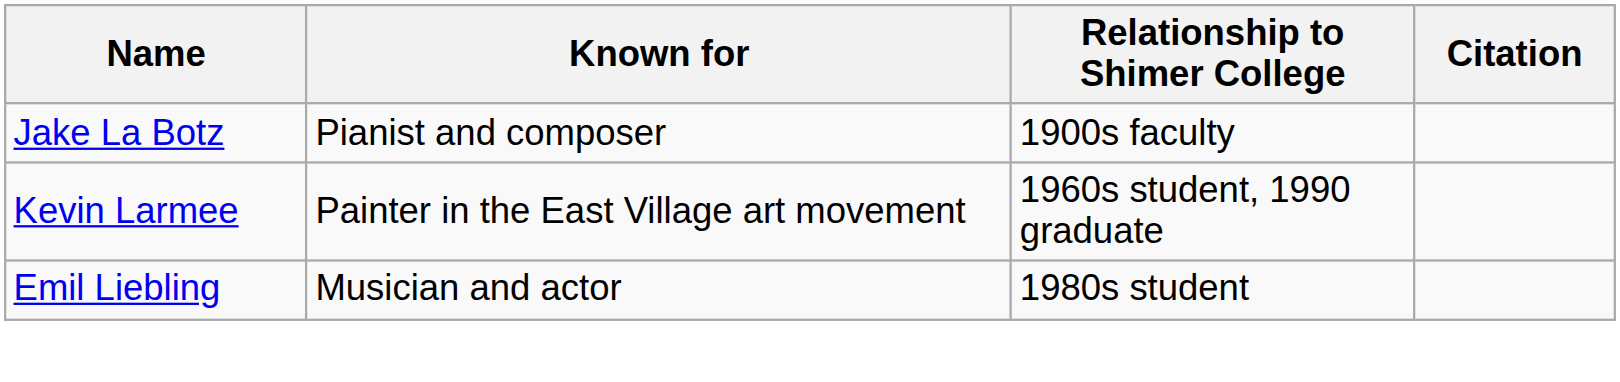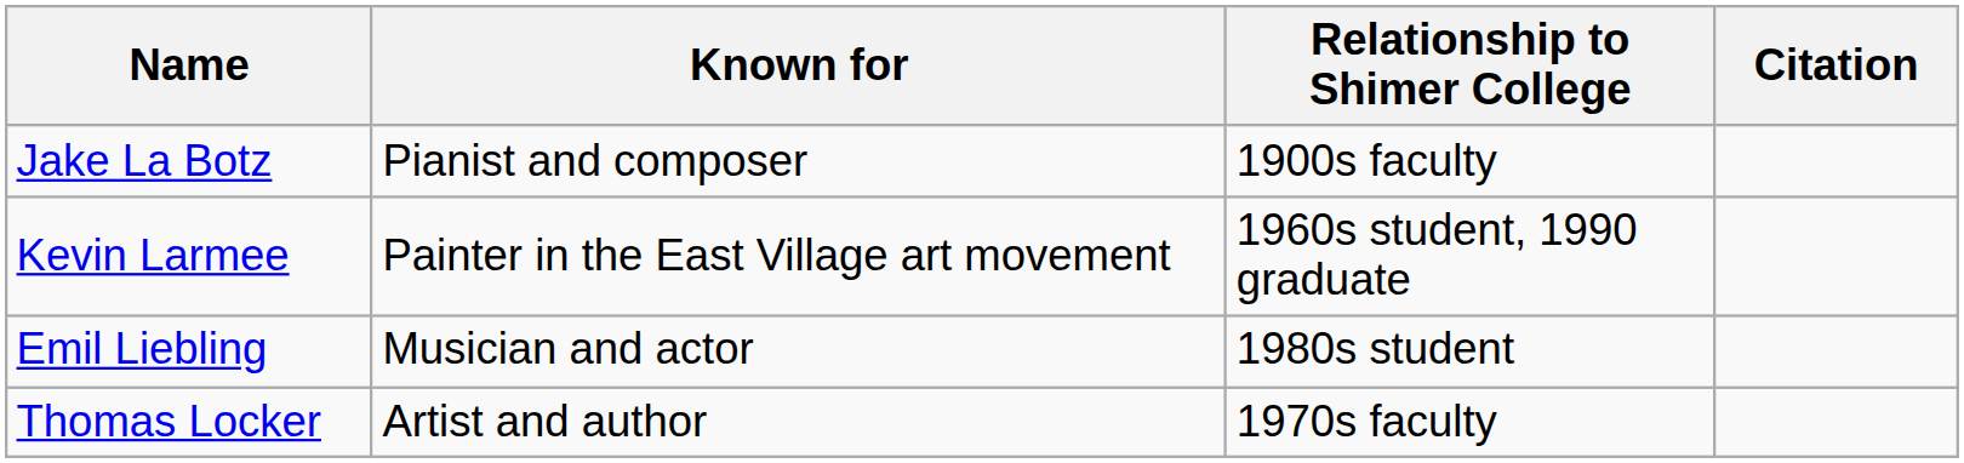 <table class="wikitable" width=80%>
 <tr>
 <th width=15%>Name</th>
 <th width = 35%>Known for</th>
 <th width = 20%>Relationship to Shimer College</th>
 <th width=10%>Citation</th>
 </tr>
 <tr>
 <td><a href='#'>Jake La Botz</a></td>
 <td>Pianist and composer</td>
 <td>1900s faculty</td>
 <td></td>
 </tr>
 <tr>
 <td><a href='#'>Kevin Larmee</a></td>
 <td>Painter in the East Village art movement</td>
 <td>1960s student, 1990 graduate</td>
 <td></td>
 </tr>
 <tr>
 <td><a href='#'>Emil Liebling</a></td>
 <td>Musician and actor</td>
 <td>1980s student</td>
 <td></td>
 </tr>
+<tr>
+<td><a href='#'>Thomas Locker</a></td>
+<td>Artist and author</td>
+<td>1970s faculty</td>
+<td></td>
+</tr>
 </table>
